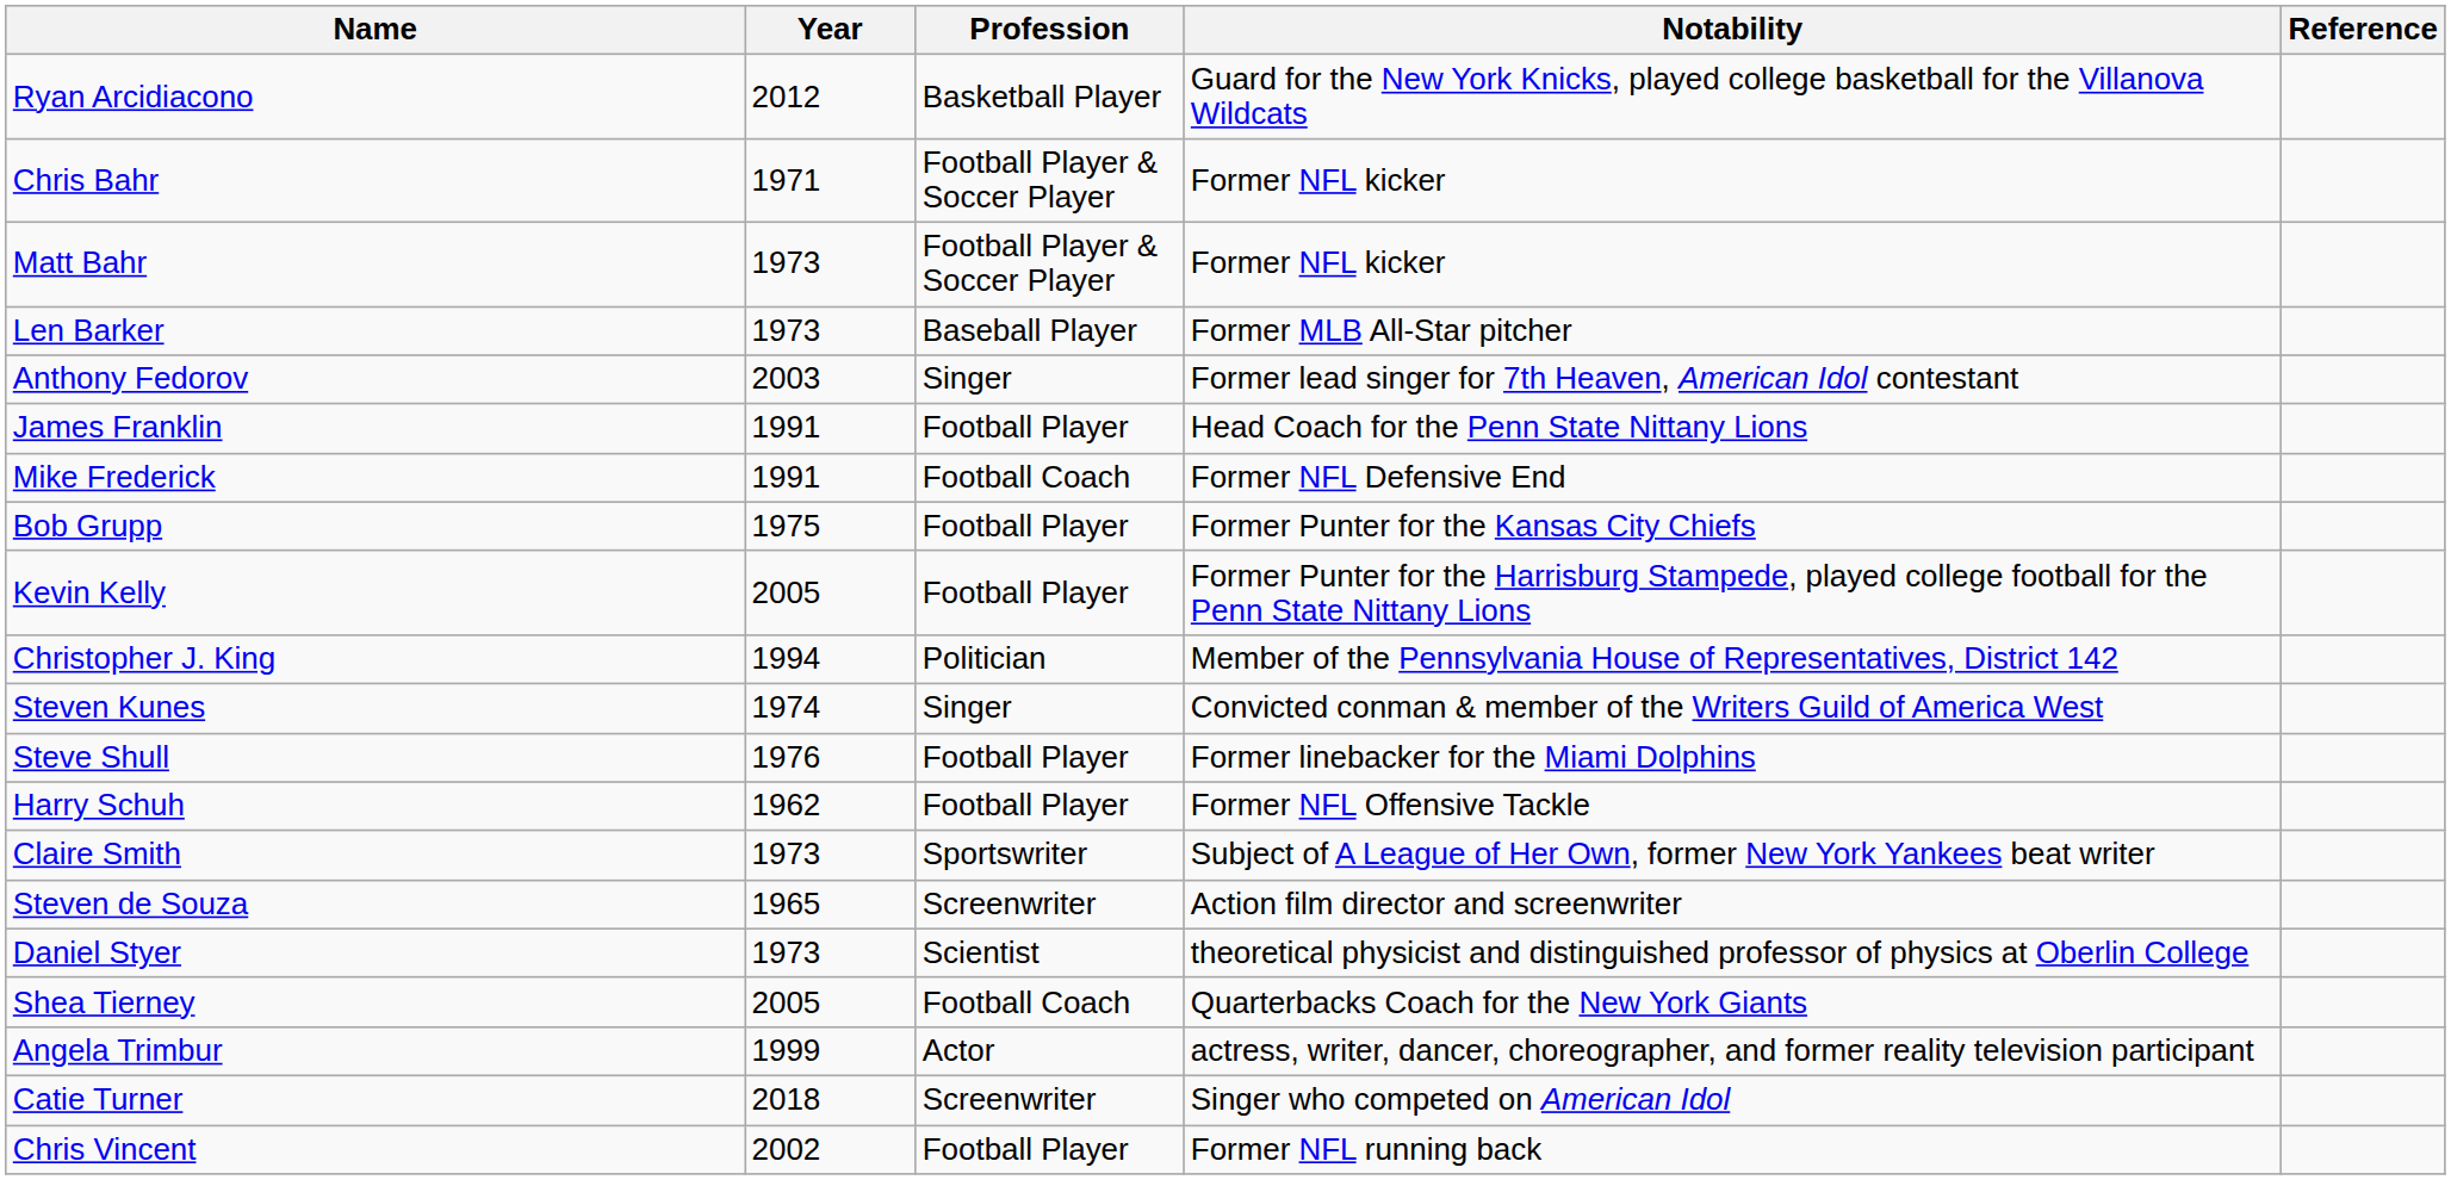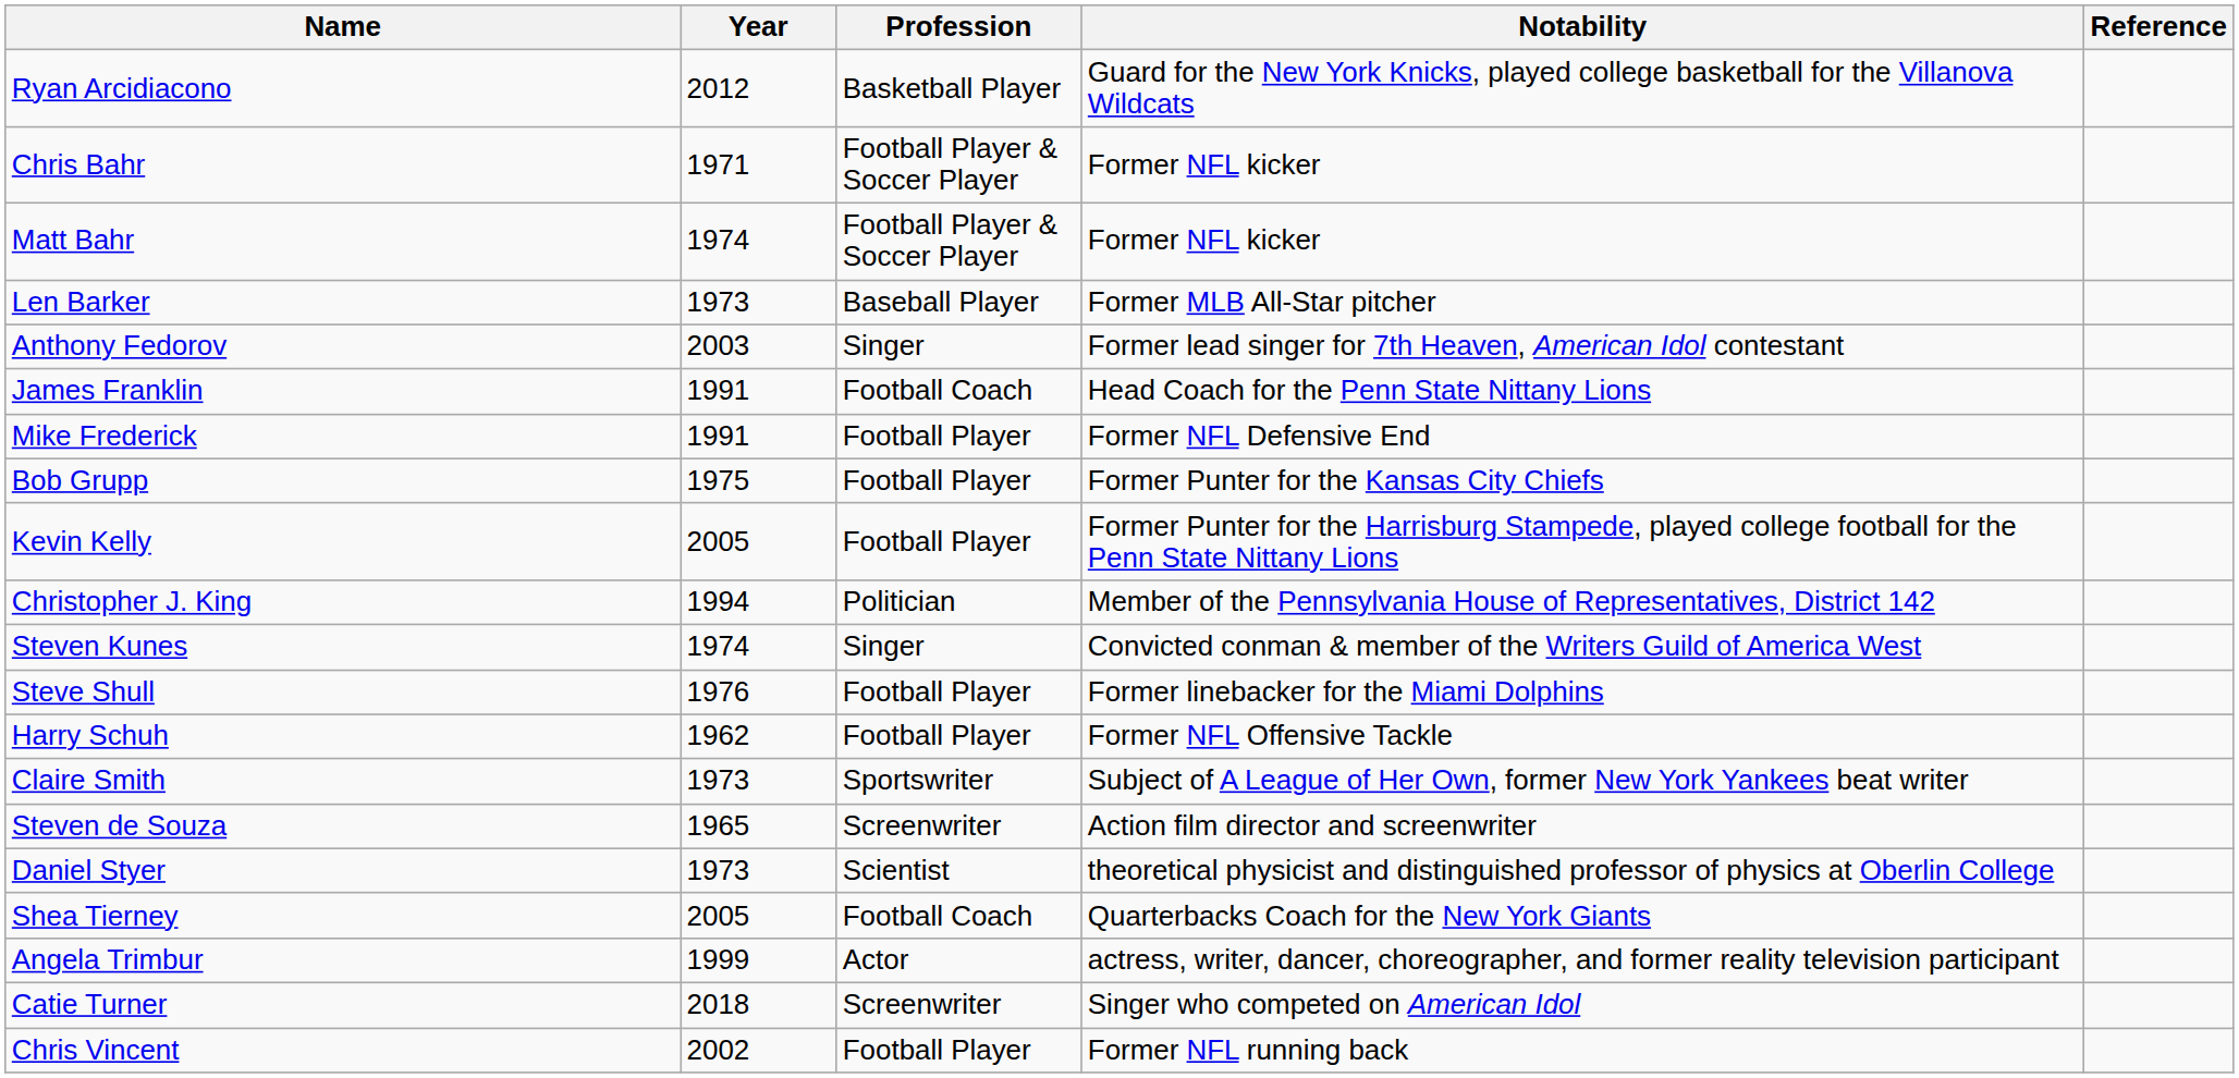 <table class="wikitable sortable" style="width:100%">
 <tr>
 <th style="width:*;">Name</th>
 <th style="width:7%;">Year</th>
 <th style="width:11%;">Profession</th>
 <th style="width:45%;">Notability</th>
 <th style="width:5%;" class="unsortable">Reference</th>
 </tr>
 <tr>
 <td><a href='#'>Ryan Arcidiacono</a></td>
 <td>2012</td>
 <td>Basketball Player</td>
 <td>Guard for the <a href='#'>New York Knicks</a>, played college basketball for the <a href='#'>Villanova Wildcats</a></td>
 <td style="text-align:center;"></td>
 </tr>
 <tr>
 <td><a href='#'>Chris Bahr</a></td>
 <td>1971</td>
 <td>Football Player & Soccer Player</td>
 <td>Former <a href='#'>NFL</a> kicker</td>
 <td style="text-align:center;"></td>
 </tr>
 <tr>
 <td><a href='#'>Matt Bahr</a></td>
-<td>1973</td>
+<td>1974</td>
 <td>Football Player & Soccer Player</td>
 <td>Former <a href='#'>NFL</a> kicker</td>
 <td style="text-align:center;"></td>
 </tr>
 <tr>
 <td><a href='#'>Len Barker</a></td>
 <td>1973</td>
 <td>Baseball Player</td>
 <td>Former <a href='#'>MLB</a> All-Star pitcher</td>
 <td style="text-align:center;"></td>
 </tr>
 <tr>
 <td><a href='#'>Anthony Fedorov</a></td>
 <td>2003</td>
 <td>Singer</td>
 <td>Former lead singer for <a href='#'>7th Heaven</a>, <em><a href='#'>American Idol</a></em> contestant</td>
 <td style="text-align:center;"></td>
 </tr>
 <tr>
 <td><a href='#'>James Franklin</a></td>
 <td>1991</td>
-<td>Football Player</td>
+<td>Football Coach</td>
 <td>Head Coach for the <a href='#'>Penn State Nittany Lions</a></td>
 <td style="text-align:center;"></td>
 </tr>
 <tr>
 <td><a href='#'>Mike Frederick</a></td>
 <td>1991</td>
-<td>Football Coach</td>
+<td>Football Player</td>
 <td>Former <a href='#'>NFL</a> Defensive End</td>
 <td style="text-align:center;"></td>
 </tr>
 <tr>
 <td><a href='#'>Bob Grupp</a></td>
 <td>1975</td>
 <td>Football Player</td>
 <td>Former Punter for the <a href='#'>Kansas City Chiefs</a></td>
 <td style="text-align:center;"></td>
 </tr>
 <tr>
 <td><a href='#'>Kevin Kelly</a></td>
 <td>2005</td>
 <td>Football Player</td>
 <td>Former Punter for the <a href='#'>Harrisburg Stampede</a>, played college football for the <a href='#'>Penn State Nittany Lions</a></td>
 <td style="text-align:center;"></td>
 </tr>
 <tr>
 <td><a href='#'>Christopher J. King</a></td>
 <td>1994</td>
 <td>Politician</td>
 <td>Member of the <a href='#'>Pennsylvania House of Representatives, District 142</a></td>
 <td style="text-align:center;"></td>
 </tr>
 <tr>
 <td><a href='#'>Steven Kunes</a></td>
 <td>1974</td>
 <td>Singer</td>
 <td>Convicted conman & member of the <a href='#'>Writers Guild of America West</a></td>
 <td style="text-align:center;"></td>
 </tr>
 <tr>
 <td><a href='#'>Steve Shull</a></td>
 <td>1976</td>
 <td>Football Player</td>
 <td>Former linebacker for the <a href='#'>Miami Dolphins</a></td>
 <td style="text-align:center;"></td>
 </tr>
 <tr>
 <td><a href='#'>Harry Schuh</a></td>
 <td>1962</td>
 <td>Football Player</td>
 <td>Former <a href='#'>NFL</a> Offensive Tackle</td>
 <td style="text-align:center;"></td>
 </tr>
 <tr>
 <td><a href='#'>Claire Smith</a></td>
 <td>1973</td>
 <td>Sportswriter</td>
 <td>Subject of <a href='#'>A League of Her Own</a>, former <a href='#'>New York Yankees</a> beat writer</td>
 <td style="text-align:center;"></td>
 </tr>
 <tr>
 <td><a href='#'>Steven de Souza</a></td>
 <td>1965</td>
 <td>Screenwriter</td>
 <td>Action film director and screenwriter</td>
 <td></td>
 </tr>
 <tr>
 <td><a href='#'>Daniel Styer</a></td>
 <td>1973</td>
 <td>Scientist</td>
 <td>theoretical physicist and distinguished professor of physics at <a href='#'>Oberlin College</a></td>
 <td style="text-align:center;"></td>
 </tr>
 <tr>
 <td><a href='#'>Shea Tierney</a></td>
 <td>2005</td>
 <td>Football Coach</td>
 <td>Quarterbacks Coach for the <a href='#'>New York Giants</a></td>
 <td style="text-align:center;"></td>
 </tr>
 <tr>
 <td><a href='#'>Angela Trimbur</a></td>
 <td>1999</td>
 <td>Actor</td>
 <td>actress, writer, dancer, choreographer, and former reality television participant</td>
 <td style="text-align:center;"></td>
 </tr>
 <tr>
 <td><a href='#'>Catie Turner</a></td>
 <td>2018</td>
 <td>Screenwriter</td>
 <td>Singer who competed on <em><a href='#'>American Idol</a></em></td>
 <td style="text-align:center;"></td>
 </tr>
 <tr>
 <td><a href='#'>Chris Vincent</a></td>
 <td>2002</td>
 <td>Football Player</td>
 <td>Former <a href='#'>NFL</a> running back</td>
 <td style="text-align:center;"></td>
 </tr>
 </table>
